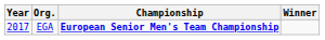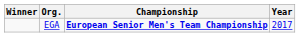 <table class="wikitable sortable">
 <tr>
-<th>Year</th>
+<th>Winner</th>
 <th><abbr>Org.</abbr></th>
 <th>Championship</th>
-<th>Winner</th>
+<th>Year</th>
 </tr>
 <tr>
-<td align=center><a href='#'>2017</a></td>
+<td></td>
 <td align=center><a href='#'>EGA</a></td>
 <td><strong><a href='#'>European Senior Men's Team Championship</a></strong></td>
-<td></td>
+<td align=center><a href='#'>2017</a></td>
 </tr>
 </table>
